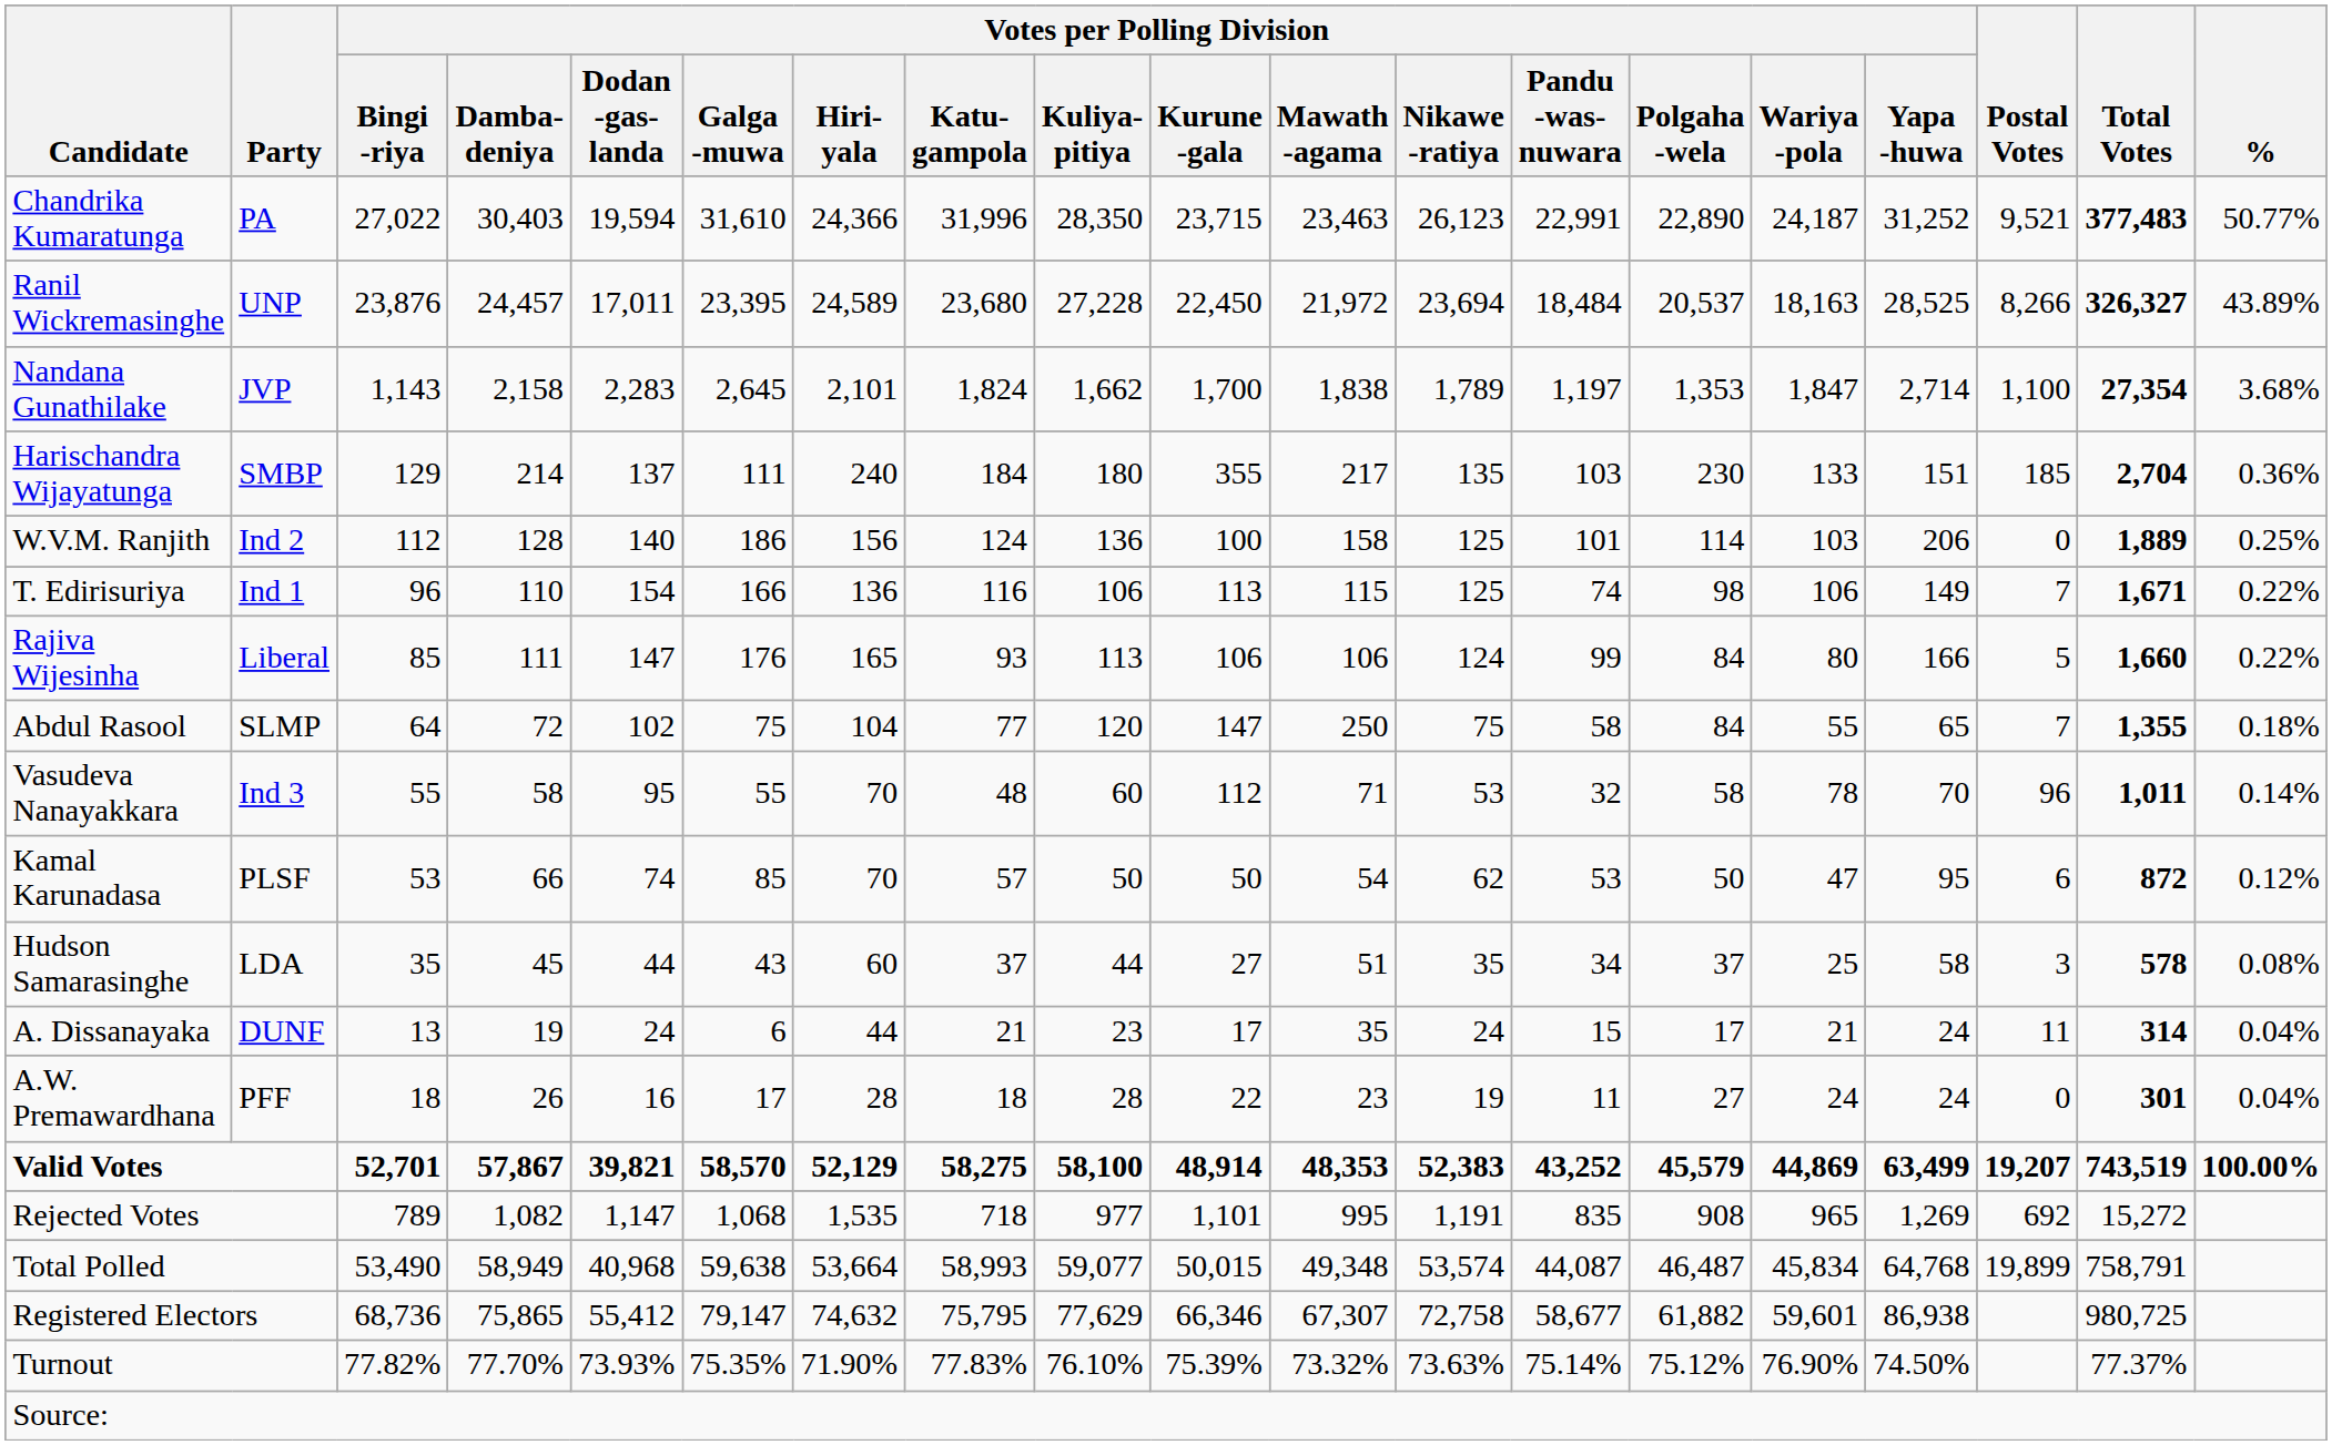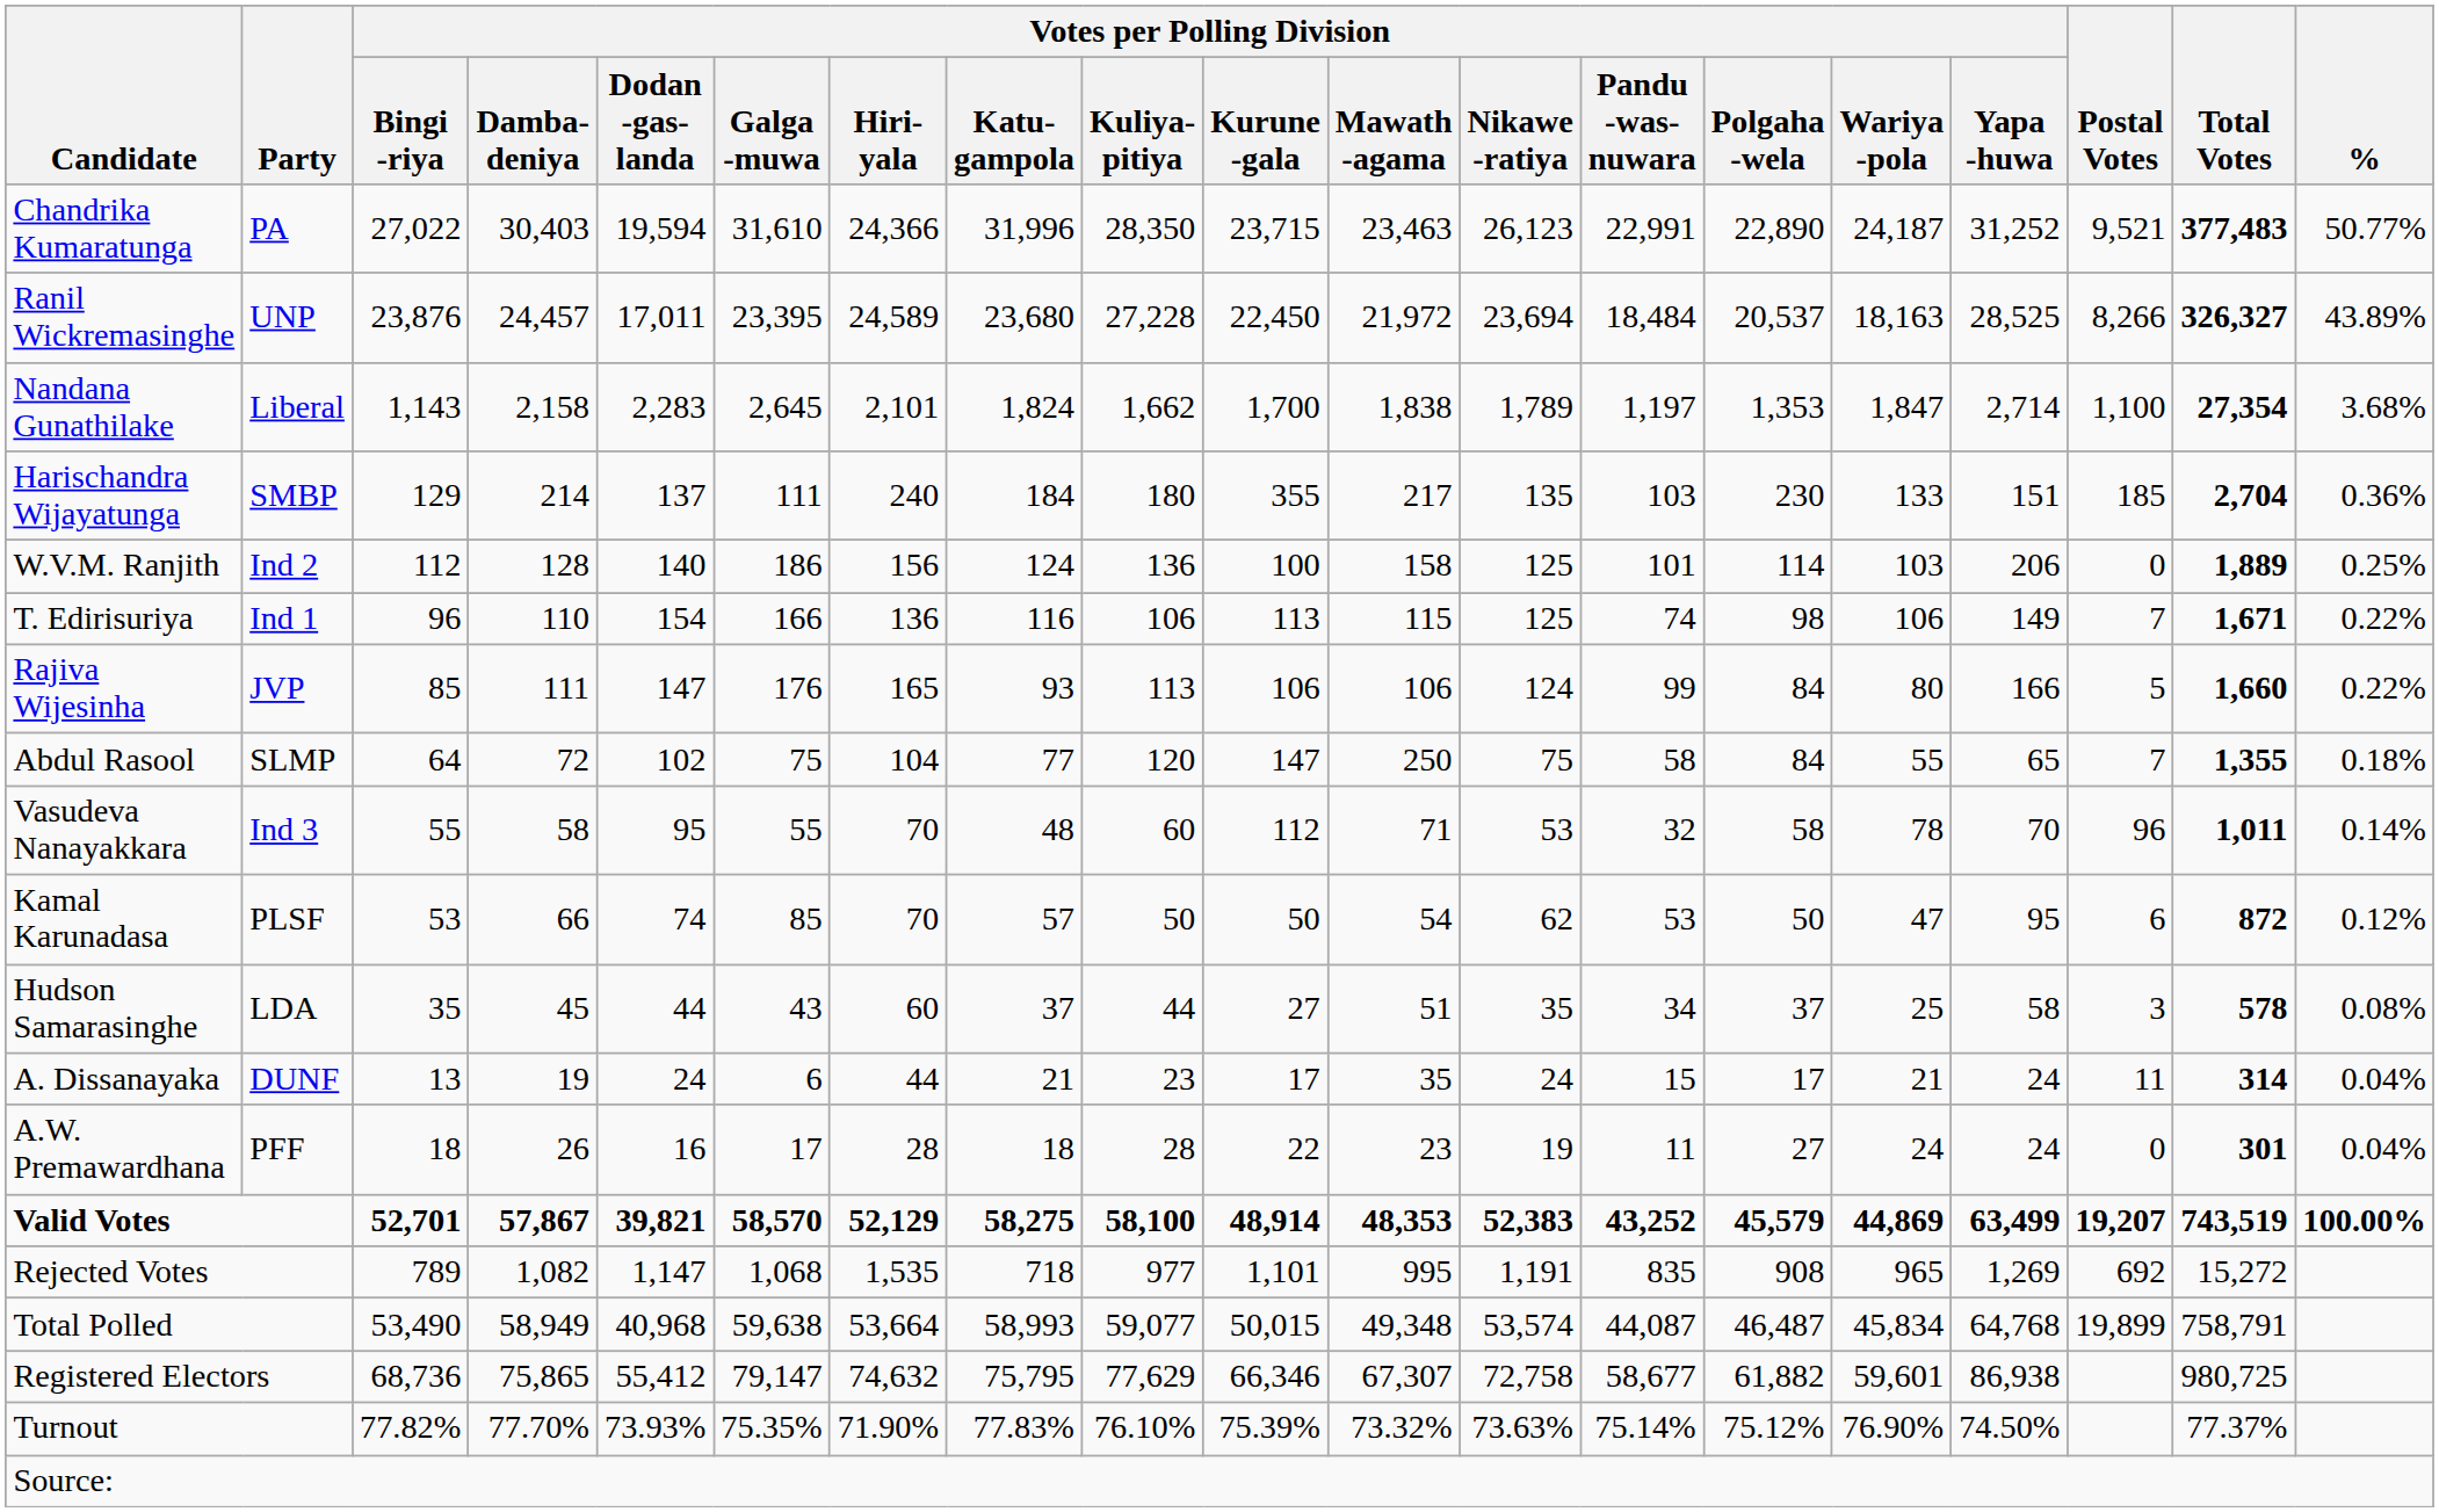 <table class="wikitable" border="1" style="text-align:right;">
 <tr>
 <th align=left valign=bottom rowspan=2 width="180">Candidate</th>
 <th align=left valign=bottom rowspan=2 width="40">Party</th>
 <th colspan=14>Votes per Polling Division</th>
 <th align=center valign=bottom rowspan=2 width="50">Postal<br>Votes</th>
 <th align=center valign=bottom rowspan=2 width="50">Total Votes</th>
 <th align=center valign=bottom rowspan=2 width="50">%</th>
 </tr>
 <tr>
 <th align=center valign=bottom width="50">Bingi<br>-riya</th>
 <th align=center valign=bottom width="50">Damba-<br>deniya</th>
 <th align=center valign=bottom width="50">Dodan<br>-gas-<br>landa</th>
 <th align=center valign=bottom width="50">Galga<br>-muwa</th>
 <th align=center valign=bottom width="50">Hiri-<br>yala</th>
 <th align=center valign=bottom width="50">Katu-<br>gampola</th>
 <th align=center valign=bottom width="50">Kuliya-<br>pitiya</th>
 <th align=center valign=bottom width="50">Kurune<br>-gala</th>
 <th align=center valign=bottom width="50">Mawath<br>-agama</th>
 <th align=center valign=bottom width="50">Nikawe<br>-ratiya</th>
 <th align=center valign=bottom width="50">Pandu<br>-was-<br>nuwara</th>
 <th align=center valign=bottom width="50">Polgaha<br>-wela</th>
 <th align=center valign=bottom width="50">Wariya<br>-pola</th>
 <th align=center valign=bottom width="50">Yapa<br>-huwa</th>
 </tr>
 <tr>
 <td align=left><a href='#'>Chandrika Kumaratunga</a></td>
 <td align=left><a href='#'>PA</a></td>
 <td>27,022</td>
 <td>30,403</td>
 <td>19,594</td>
 <td>31,610</td>
 <td>24,366</td>
 <td>31,996</td>
 <td>28,350</td>
 <td>23,715</td>
 <td>23,463</td>
 <td>26,123</td>
 <td>22,991</td>
 <td>22,890</td>
 <td>24,187</td>
 <td>31,252</td>
 <td>9,521</td>
 <td><strong>377,483</strong></td>
 <td>50.77%</td>
 </tr>
 <tr>
 <td align=left><a href='#'>Ranil Wickremasinghe</a></td>
 <td align=left><a href='#'>UNP</a></td>
 <td>23,876</td>
 <td>24,457</td>
 <td>17,011</td>
 <td>23,395</td>
 <td>24,589</td>
 <td>23,680</td>
 <td>27,228</td>
 <td>22,450</td>
 <td>21,972</td>
 <td>23,694</td>
 <td>18,484</td>
 <td>20,537</td>
 <td>18,163</td>
 <td>28,525</td>
 <td>8,266</td>
 <td><strong>326,327</strong></td>
 <td>43.89%</td>
 </tr>
 <tr>
 <td align=left><a href='#'>Nandana Gunathilake</a></td>
-<td align=left><a href='#'>JVP</a></td>
+<td align=left><a href='#'>Liberal</a></td>
 <td>1,143</td>
 <td>2,158</td>
 <td>2,283</td>
 <td>2,645</td>
 <td>2,101</td>
 <td>1,824</td>
 <td>1,662</td>
 <td>1,700</td>
 <td>1,838</td>
 <td>1,789</td>
 <td>1,197</td>
 <td>1,353</td>
 <td>1,847</td>
 <td>2,714</td>
 <td>1,100</td>
 <td><strong>27,354</strong></td>
 <td>3.68%</td>
 </tr>
 <tr>
 <td align=left><a href='#'>Harischandra Wijayatunga</a></td>
 <td align=left><a href='#'>SMBP</a></td>
 <td>129</td>
 <td>214</td>
 <td>137</td>
 <td>111</td>
 <td>240</td>
 <td>184</td>
 <td>180</td>
 <td>355</td>
 <td>217</td>
 <td>135</td>
 <td>103</td>
 <td>230</td>
 <td>133</td>
 <td>151</td>
 <td>185</td>
 <td><strong>2,704</strong></td>
 <td>0.36%</td>
 </tr>
 <tr>
 <td align=left>W.V.M. Ranjith</td>
 <td align=left><a href='#'>Ind 2</a></td>
 <td>112</td>
 <td>128</td>
 <td>140</td>
 <td>186</td>
 <td>156</td>
 <td>124</td>
 <td>136</td>
 <td>100</td>
 <td>158</td>
 <td>125</td>
 <td>101</td>
 <td>114</td>
 <td>103</td>
 <td>206</td>
 <td>0</td>
 <td><strong>1,889</strong></td>
 <td>0.25%</td>
 </tr>
 <tr>
 <td align=left>T. Edirisuriya</td>
 <td align=left><a href='#'>Ind 1</a></td>
 <td>96</td>
 <td>110</td>
 <td>154</td>
 <td>166</td>
 <td>136</td>
 <td>116</td>
 <td>106</td>
 <td>113</td>
 <td>115</td>
 <td>125</td>
 <td>74</td>
 <td>98</td>
 <td>106</td>
 <td>149</td>
 <td>7</td>
 <td><strong>1,671</strong></td>
 <td>0.22%</td>
 </tr>
 <tr>
 <td align=left><a href='#'>Rajiva Wijesinha</a></td>
-<td align=left><a href='#'>Liberal</a></td>
+<td align=left><a href='#'>JVP</a></td>
 <td>85</td>
 <td>111</td>
 <td>147</td>
 <td>176</td>
 <td>165</td>
 <td>93</td>
 <td>113</td>
 <td>106</td>
 <td>106</td>
 <td>124</td>
 <td>99</td>
 <td>84</td>
 <td>80</td>
 <td>166</td>
 <td>5</td>
 <td><strong>1,660</strong></td>
 <td>0.22%</td>
 </tr>
 <tr>
 <td align=left>Abdul Rasool</td>
 <td align=left>SLMP</td>
 <td>64</td>
 <td>72</td>
 <td>102</td>
 <td>75</td>
 <td>104</td>
 <td>77</td>
 <td>120</td>
 <td>147</td>
 <td>250</td>
 <td>75</td>
 <td>58</td>
 <td>84</td>
 <td>55</td>
 <td>65</td>
 <td>7</td>
 <td><strong>1,355</strong></td>
 <td>0.18%</td>
 </tr>
 <tr>
 <td align=left>Vasudeva Nanayakkara</td>
 <td align=left><a href='#'>Ind 3</a></td>
 <td>55</td>
 <td>58</td>
 <td>95</td>
 <td>55</td>
 <td>70</td>
 <td>48</td>
 <td>60</td>
 <td>112</td>
 <td>71</td>
 <td>53</td>
 <td>32</td>
 <td>58</td>
 <td>78</td>
 <td>70</td>
 <td>96</td>
 <td><strong>1,011</strong></td>
 <td>0.14%</td>
 </tr>
 <tr>
 <td align=left>Kamal Karunadasa</td>
 <td align=left>PLSF</td>
 <td>53</td>
 <td>66</td>
 <td>74</td>
 <td>85</td>
 <td>70</td>
 <td>57</td>
 <td>50</td>
 <td>50</td>
 <td>54</td>
 <td>62</td>
 <td>53</td>
 <td>50</td>
 <td>47</td>
 <td>95</td>
 <td>6</td>
 <td><strong>872</strong></td>
 <td>0.12%</td>
 </tr>
 <tr>
 <td align=left>Hudson Samarasinghe</td>
 <td align=left>LDA</td>
 <td>35</td>
 <td>45</td>
 <td>44</td>
 <td>43</td>
 <td>60</td>
 <td>37</td>
 <td>44</td>
 <td>27</td>
 <td>51</td>
 <td>35</td>
 <td>34</td>
 <td>37</td>
 <td>25</td>
 <td>58</td>
 <td>3</td>
 <td><strong>578</strong></td>
 <td>0.08%</td>
 </tr>
 <tr>
 <td align=left>A. Dissanayaka</td>
 <td align=left><a href='#'>DUNF</a></td>
 <td>13</td>
 <td>19</td>
 <td>24</td>
 <td>6</td>
 <td>44</td>
 <td>21</td>
 <td>23</td>
 <td>17</td>
 <td>35</td>
 <td>24</td>
 <td>15</td>
 <td>17</td>
 <td>21</td>
 <td>24</td>
 <td>11</td>
 <td><strong>314</strong></td>
 <td>0.04%</td>
 </tr>
 <tr>
 <td align=left>A.W. Premawardhana</td>
 <td align=left>PFF</td>
 <td>18</td>
 <td>26</td>
 <td>16</td>
 <td>17</td>
 <td>28</td>
 <td>18</td>
 <td>28</td>
 <td>22</td>
 <td>23</td>
 <td>19</td>
 <td>11</td>
 <td>27</td>
 <td>24</td>
 <td>24</td>
 <td>0</td>
 <td><strong>301</strong></td>
 <td>0.04%</td>
 </tr>
 <tr>
 <td align=left colspan=2><strong>Valid Votes</strong></td>
 <td><strong>52,701</strong></td>
 <td><strong>57,867</strong></td>
 <td><strong>39,821</strong></td>
 <td><strong>58,570</strong></td>
 <td><strong>52,129</strong></td>
 <td><strong>58,275</strong></td>
 <td><strong>58,100</strong></td>
 <td><strong>48,914</strong></td>
 <td><strong>48,353</strong></td>
 <td><strong>52,383</strong></td>
 <td><strong>43,252</strong></td>
 <td><strong>45,579</strong></td>
 <td><strong>44,869</strong></td>
 <td><strong>63,499</strong></td>
 <td><strong>19,207</strong></td>
 <td><strong>743,519</strong></td>
 <td><strong>100.00%</strong></td>
 </tr>
 <tr>
 <td align=left colspan=2>Rejected Votes</td>
 <td>789</td>
 <td>1,082</td>
 <td>1,147</td>
 <td>1,068</td>
 <td>1,535</td>
 <td>718</td>
 <td>977</td>
 <td>1,101</td>
 <td>995</td>
 <td>1,191</td>
 <td>835</td>
 <td>908</td>
 <td>965</td>
 <td>1,269</td>
 <td>692</td>
 <td>15,272</td>
 <td></td>
 </tr>
 <tr>
 <td align=left colspan=2>Total Polled</td>
 <td>53,490</td>
 <td>58,949</td>
 <td>40,968</td>
 <td>59,638</td>
 <td>53,664</td>
 <td>58,993</td>
 <td>59,077</td>
 <td>50,015</td>
 <td>49,348</td>
 <td>53,574</td>
 <td>44,087</td>
 <td>46,487</td>
 <td>45,834</td>
 <td>64,768</td>
 <td>19,899</td>
 <td>758,791</td>
 <td></td>
 </tr>
 <tr>
 <td align=left colspan=2>Registered Electors</td>
 <td>68,736</td>
 <td>75,865</td>
 <td>55,412</td>
 <td>79,147</td>
 <td>74,632</td>
 <td>75,795</td>
 <td>77,629</td>
 <td>66,346</td>
 <td>67,307</td>
 <td>72,758</td>
 <td>58,677</td>
 <td>61,882</td>
 <td>59,601</td>
 <td>86,938</td>
 <td></td>
 <td>980,725</td>
 <td></td>
 </tr>
 <tr>
 <td align=left colspan=2>Turnout</td>
 <td>77.82%</td>
 <td>77.70%</td>
 <td>73.93%</td>
 <td>75.35%</td>
 <td>71.90%</td>
 <td>77.83%</td>
 <td>76.10%</td>
 <td>75.39%</td>
 <td>73.32%</td>
 <td>73.63%</td>
 <td>75.14%</td>
 <td>75.12%</td>
 <td>76.90%</td>
 <td>74.50%</td>
 <td></td>
 <td>77.37%</td>
 <td></td>
 </tr>
 <tr>
 <td align=left colspan=19>Source:</td>
 </tr>
 </table>
